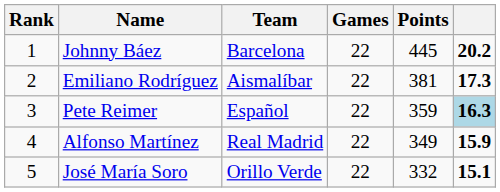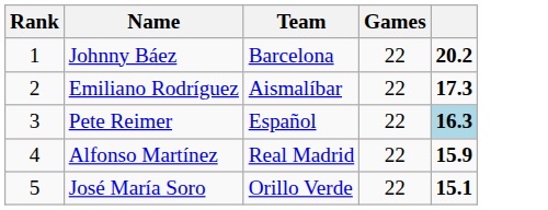 <table class="wikitable" style="text-align: center;">
 <tr>
 <th>Rank</th>
 <th>Name</th>
 <th>Team</th>
 <th>Games</th>
-<th>Points</th>
 <th></th>
 </tr>
 <tr>
 <td>1</td>
 <td style="text-align:left;"> <a href='#'>Johnny Báez</a></td>
 <td style="text-align:left;"><a href='#'>Barcelona</a></td>
 <td>22</td>
-<td>445</td>
 <td><strong>20.2</strong></td>
 </tr>
 <tr>
 <td>2</td>
 <td style="text-align:left;"> <a href='#'>Emiliano Rodríguez</a></td>
 <td style="text-align:left;"><a href='#'>Aismalíbar</a></td>
 <td>22</td>
-<td>381</td>
 <td><strong>17.3</strong></td>
 </tr>
 <tr>
 <td>3</td>
 <td style="text-align:left;"> <a href='#'>Pete Reimer</a></td>
 <td style="text-align:left;"><a href='#'>Español</a></td>
 <td>22</td>
-<td>359</td>
 <td style="background: lightblue;"><strong>16.3</strong></td>
 </tr>
 <tr>
 <td>4</td>
 <td style="text-align:left;"> <a href='#'>Alfonso Martínez</a></td>
 <td style="text-align:left;"><a href='#'>Real Madrid</a></td>
 <td>22</td>
-<td>349</td>
 <td><strong>15.9</strong></td>
 </tr>
 <tr>
 <td>5</td>
 <td style="text-align:left;"> <a href='#'>José María Soro</a></td>
 <td style="text-align:left;"><a href='#'>Orillo Verde</a></td>
 <td>22</td>
-<td>332</td>
 <td><strong>15.1</strong></td>
 </tr>
 </table>
